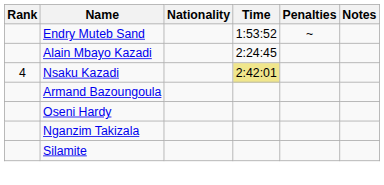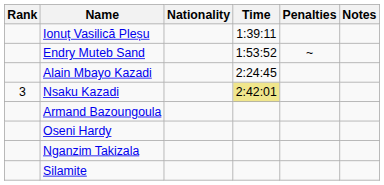 <table class="wikitable sortable" style="text-align:center;font-size:95%">
 <tr>
 <th>Rank</th>
 <th>Name</th>
 <th>Nationality</th>
 <th>Time</th>
 <th>Penalties</th>
 <th>Notes</th>
+</tr>
+<tr>
+<td></td>
+<td align=left><a href='#'>Ionuț Vasilică Pleșu</a></td>
+<td align=left></td>
+<td>1:39:11</td>
+<td></td>
+<td></td>
 </tr>
 <tr>
 <td></td>
 <td align=left><a href='#'>Endry Muteb Sand</a></td>
 <td align=left></td>
 <td>1:53:52</td>
 <td>~</td>
 <td></td>
 </tr>
 <tr>
 <td></td>
 <td align=left><a href='#'>Alain Mbayo Kazadi</a></td>
 <td align=left></td>
 <td>2:24:45</td>
 <td></td>
 <td></td>
 </tr>
 <tr>
-<td>4</td>
+<td>3</td>
 <td align=left><a href='#'>Nsaku Kazadi</a></td>
 <td align=left></td>
 <td style="background: khaki;">2:42:01</td>
 <td></td>
 <td></td>
 </tr>
 <tr>
 <td></td>
 <td align=left><a href='#'>Armand Bazoungoula</a></td>
 <td align=left></td>
 <td></td>
 <td></td>
 <td></td>
 </tr>
 <tr>
 <td></td>
 <td align=left><a href='#'>Oseni Hardy</a></td>
 <td align=left></td>
 <td></td>
 <td></td>
 <td></td>
 </tr>
 <tr>
 <td></td>
 <td align=left><a href='#'>Nganzim Takizala</a></td>
 <td align=left></td>
 <td></td>
 <td></td>
 <td></td>
 </tr>
 <tr>
 <td></td>
 <td align=left><a href='#'>Silamite</a></td>
 <td align=left></td>
 <td></td>
 <td></td>
 <td></td>
 </tr>
 </table>
